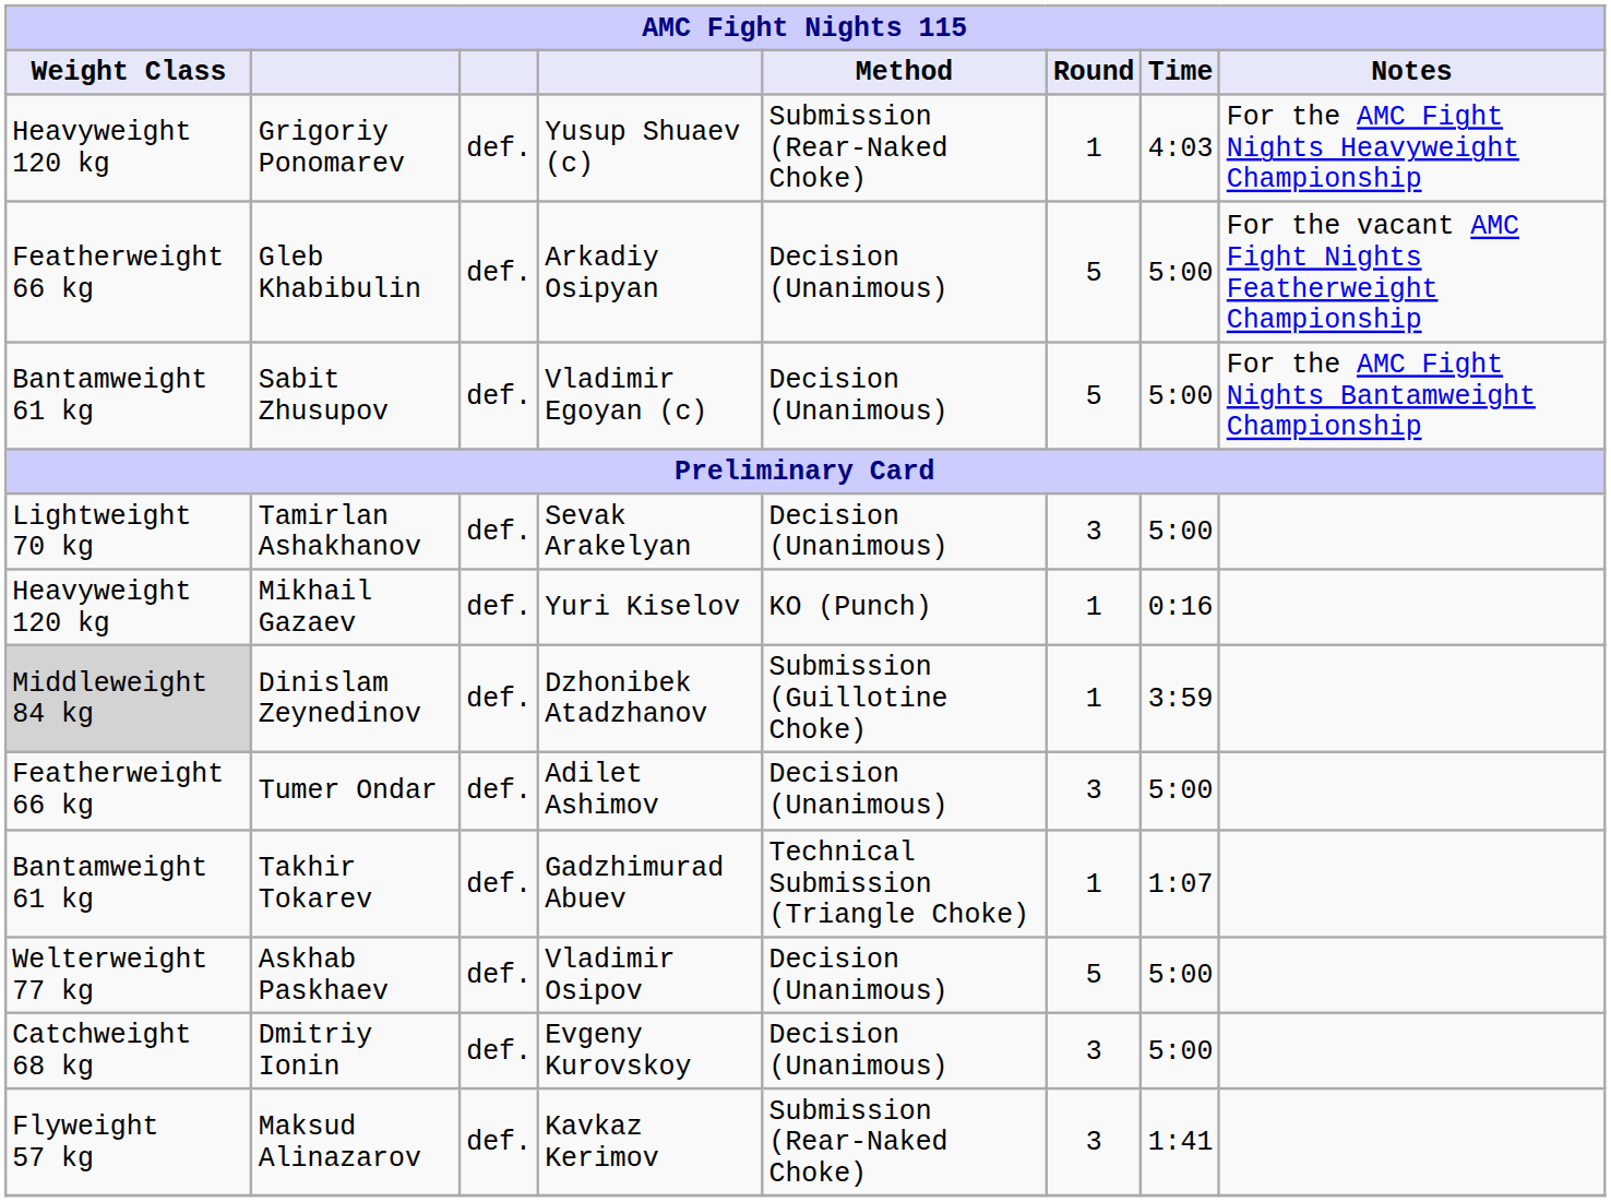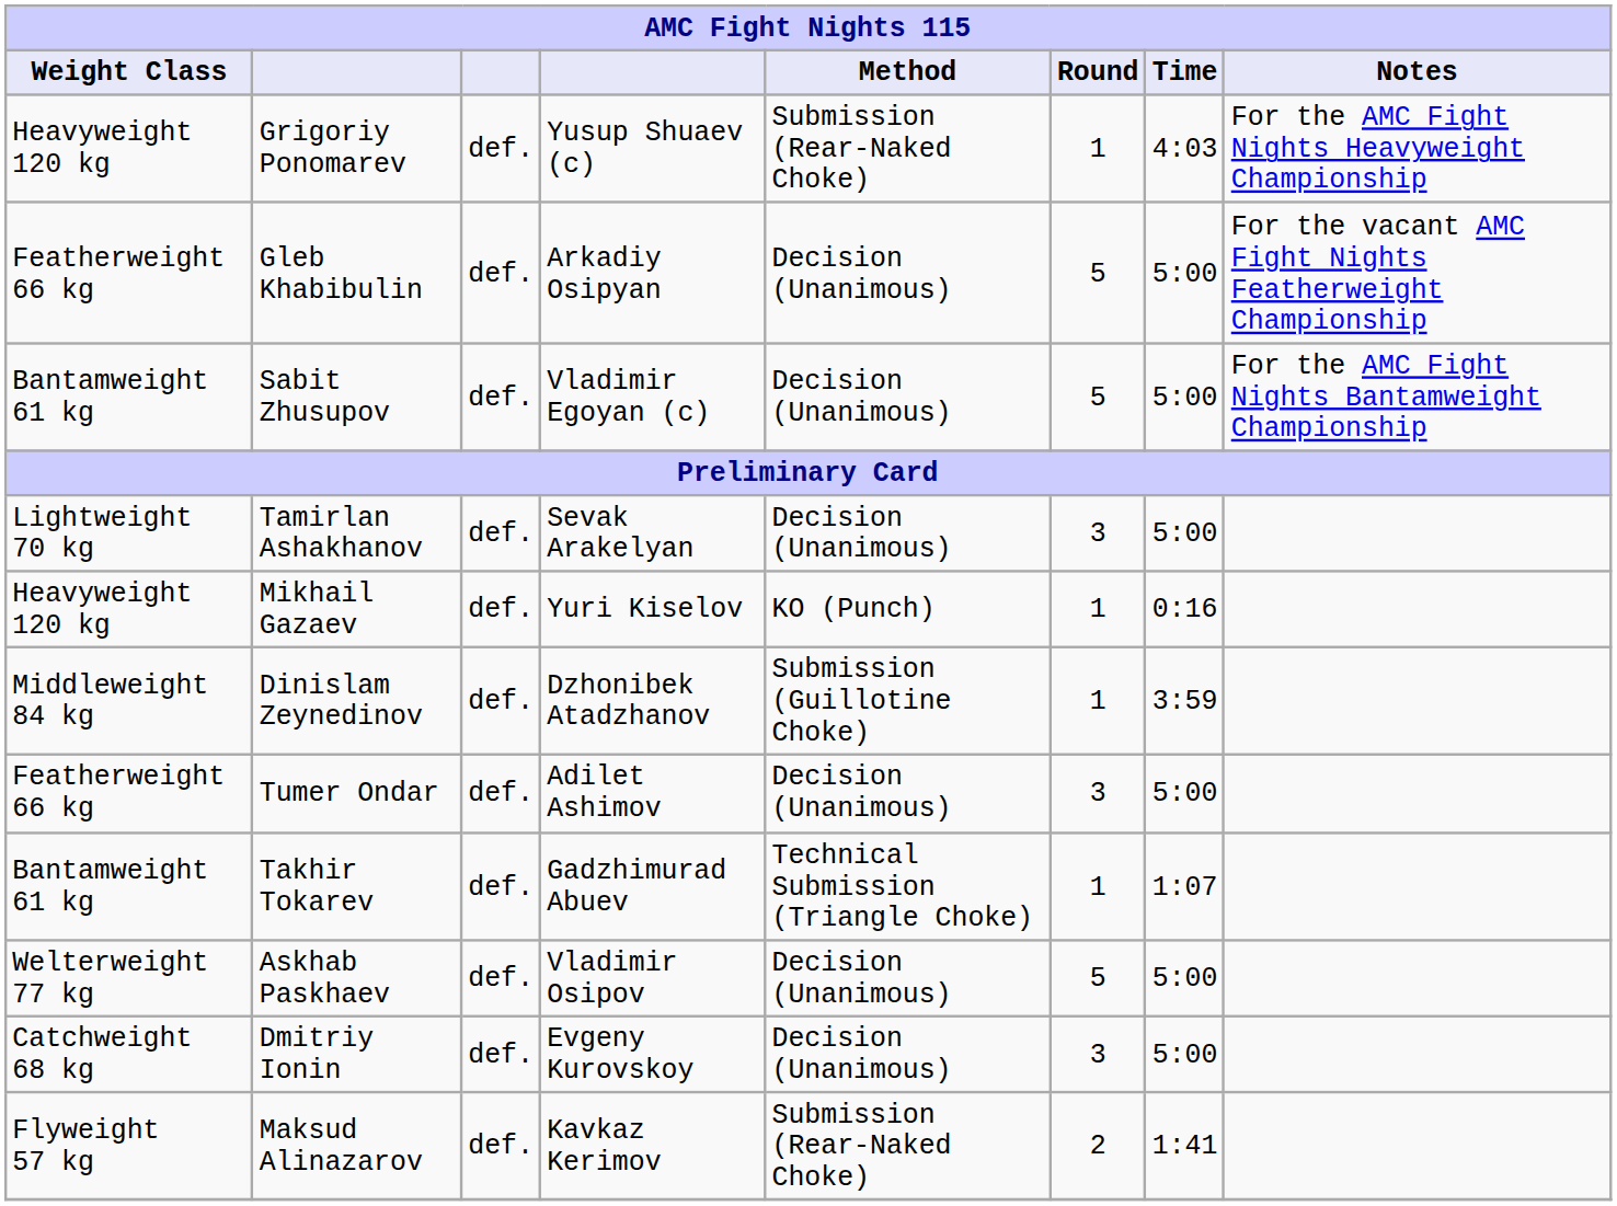 <table class="wikitable" style="font-size: 80%;">
 <tr>
 <th colspan="8" style="background-color: #ccf; color: #000080; text-align: center;">AMC Fight Nights 115</th>
 </tr>
 <tr>
 <th colspan="1" style="background-color: #E6E8FA; color: #000000; text-align: center;">Weight Class</th>
 <th colspan="1" style="background-color: #E6E8FA; color: #000000; text-align: center;"></th>
 <th colspan="1" style="background-color: #E6E8FA; color: #000000; text-align: center;"></th>
 <th colspan="1" style="background-color: #E6E8FA; color: #000000; text-align: center;"></th>
 <th colspan="1" style="background-color: #E6E8FA; color: #000000; text-align: center;">Method</th>
 <th colspan="1" style="background-color: #E6E8FA; color: #000000; text-align: center;">Round</th>
 <th colspan="1" style="background-color: #E6E8FA; color: #000000; text-align: center;">Time</th>
 <th colspan="1" style="background-color: #E6E8FA; color: #000000; text-align: center;">Notes</th>
 </tr>
 <tr>
 <td>Heavyweight 120 kg</td>
 <td> Grigoriy Ponomarev</td>
 <td align=center>def.</td>
 <td> Yusup Shuaev (c)</td>
 <td>Submission (Rear-Naked Choke)</td>
 <td align=center>1</td>
 <td align=center>4:03</td>
 <td>For the <a href='#'>AMC Fight Nights Heavyweight Championship</a></td>
 </tr>
 <tr>
 <td>Featherweight 66 kg</td>
 <td> Gleb Khabibulin</td>
 <td align=center>def.</td>
 <td> Arkadiy Osipyan</td>
 <td>Decision (Unanimous)</td>
 <td align=center>5</td>
 <td align=center>5:00</td>
 <td>For the vacant <a href='#'>AMC Fight Nights Featherweight Championship</a></td>
 </tr>
 <tr>
 <td>Bantamweight 61 kg</td>
 <td> Sabit Zhusupov</td>
 <td align=center>def.</td>
 <td> Vladimir Egoyan (c)</td>
 <td>Decision (Unanimous)</td>
 <td align=center>5</td>
 <td align=center>5:00</td>
 <td>For the <a href='#'>AMC Fight Nights Bantamweight Championship</a></td>
 </tr>
 <tr>
 <th colspan="8" style="background-color: #ccf; color: #000080; text-align: center;"><strong>Preliminary Card</strong></th>
 </tr>
 <tr>
 <td>Lightweight 70 kg</td>
 <td> Tamirlan Ashakhanov</td>
 <td align=center>def.</td>
 <td> Sevak Arakelyan</td>
 <td>Decision (Unanimous)</td>
 <td align=center>3</td>
 <td align=center>5:00</td>
 <td></td>
 </tr>
 <tr>
 <td>Heavyweight 120 kg</td>
 <td> Mikhail Gazaev</td>
 <td align=center>def.</td>
 <td> Yuri Kiselov</td>
 <td>KO (Punch)</td>
 <td align=center>1</td>
 <td align=center>0:16</td>
 <td></td>
 </tr>
 <tr>
-<td style="background: lightgrey;">Middleweight 84 kg</td>
+<td>Middleweight 84 kg</td>
 <td> Dinislam Zeynedinov</td>
 <td align=center>def.</td>
 <td> Dzhonibek Atadzhanov</td>
 <td>Submission (Guillotine Choke)</td>
 <td align=center>1</td>
 <td align=center>3:59</td>
 <td></td>
 </tr>
 <tr>
 <td>Featherweight 66 kg</td>
 <td> Tumer Ondar</td>
 <td align=center>def.</td>
 <td> Adilet Ashimov</td>
 <td>Decision (Unanimous)</td>
 <td align=center>3</td>
 <td align=center>5:00</td>
 <td></td>
 </tr>
 <tr>
 <td>Bantamweight 61 kg</td>
 <td> Takhir Tokarev</td>
 <td align=center>def.</td>
 <td> Gadzhimurad Abuev</td>
 <td>Technical Submission (Triangle Choke)</td>
 <td align=center>1</td>
 <td align=center>1:07</td>
 <td></td>
 </tr>
 <tr>
 <td>Welterweight 77 kg</td>
 <td> Askhab Paskhaev</td>
 <td align=center>def.</td>
 <td> Vladimir Osipov</td>
 <td>Decision (Unanimous)</td>
 <td align=center>5</td>
 <td align=center>5:00</td>
 <td></td>
 </tr>
 <tr>
 <td>Catchweight 68 kg</td>
 <td> Dmitriy Ionin</td>
 <td align=center>def.</td>
 <td> Evgeny Kurovskoy</td>
 <td>Decision (Unanimous)</td>
 <td align=center>3</td>
 <td align=center>5:00</td>
 <td></td>
 </tr>
 <tr>
 <td>Flyweight 57 kg</td>
 <td> Maksud Alinazarov</td>
 <td align=center>def.</td>
 <td> Kavkaz Kerimov</td>
 <td>Submission (Rear-Naked Choke)</td>
-<td align=center>3</td>
+<td align=center>2</td>
 <td align=center>1:41</td>
 <td></td>
 </tr>
 <tr>
 </tr>
 </table>
